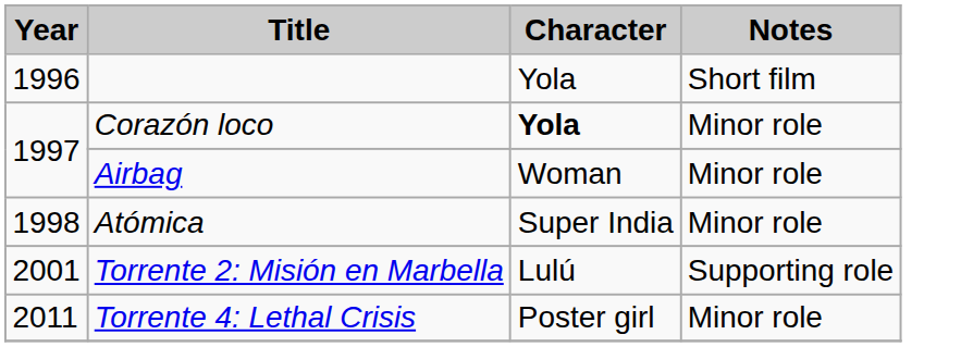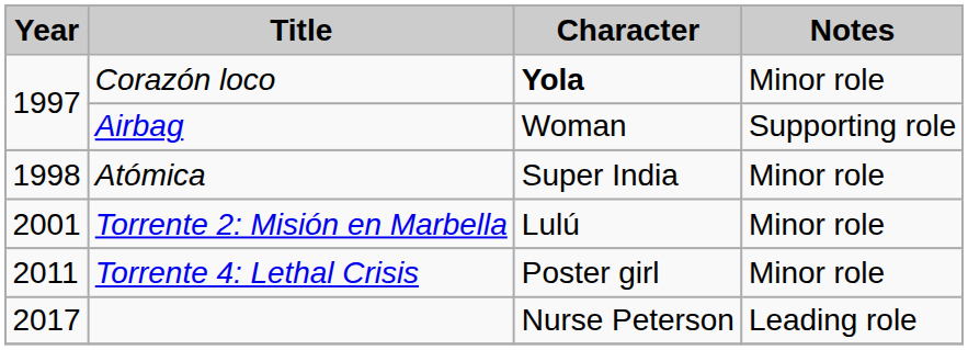 <table class="wikitable" style="font-size:90%;">
 <tr>
 <th style="background: #CCCCCC;">Year</th>
 <th style="background: #CCCCCC;">Title</th>
 <th style="background: #CCCCCC;">Character</th>
 <th style="background: #CCCCCC;">Notes</th>
-</tr>
-<tr>
-<td>1996</td>
-<td><em></em></td>
-<td>Yola</td>
-<td>Short film</td>
 </tr>
 <tr>
 <td rowspan="2">1997</td>
 <td><em>Corazón loco</em></td>
 <td><strong>Yola</strong></td>
 <td>Minor role</td>
 </tr>
 <tr>
 <td><em><a href='#'>Airbag</a></em></td>
 <td>Woman</td>
-<td>Minor role</td>
+<td>Supporting role</td>
 </tr>
 <tr>
 <td>1998</td>
 <td><em>Atómica</em></td>
 <td>Super India</td>
 <td>Minor role</td>
 </tr>
 <tr>
 <td>2001</td>
 <td><em><a href='#'>Torrente 2: Misión en Marbella</a></em></td>
 <td>Lulú</td>
-<td>Supporting role</td>
+<td>Minor role</td>
 </tr>
 <tr>
 <td>2011</td>
 <td><em><a href='#'>Torrente 4: Lethal Crisis</a></em></td>
 <td>Poster girl</td>
 <td>Minor role</td>
 </tr>
 <tr>
+<td>2017</td>
+<td><em></em></td>
+<td>Nurse Peterson</td>
+<td>Leading role</td>
+</tr>
+<tr>
 </tr>
 </table>
